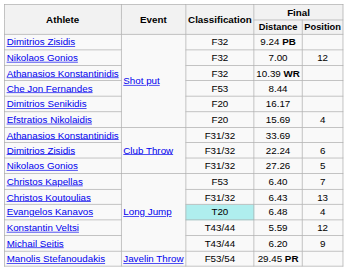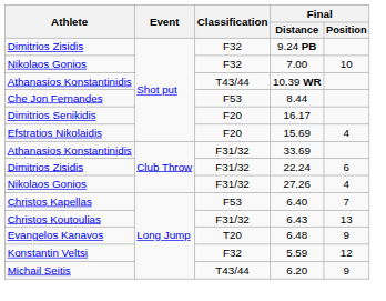 <table class=wikitable style="font-size:90%">
 <tr>
 <th rowspan="2">Athlete</th>
 <th rowspan="2">Event</th>
 <th rowspan="2">Classification</th>
 <th colspan="2">Final</th>
 </tr>
 <tr style="font-size:95%">
 <th>Distance</th>
 <th>Position</th>
 </tr>
 <tr align=center>
 <td align=left><a href='#'>Dimitrios Zisidis</a></td>
 <td align=left rowspan=6><a href='#'>Shot put</a></td>
 <td>F32</td>
 <td>9.24 <strong>PB</strong></td>
 <td></td>
 </tr>
 <tr align=center>
 <td align=left><a href='#'>Nikolaos Gonios</a></td>
 <td>F32</td>
 <td>7.00</td>
-<td>12</td>
+<td>10</td>
 </tr>
 <tr align=center>
 <td align=left><a href='#'>Athanasios Konstantinidis</a></td>
-<td>F32</td>
+<td>T43/44</td>
 <td>10.39 <strong>WR</strong></td>
 <td></td>
 </tr>
 <tr align=center>
 <td align=left><a href='#'>Che Jon Fernandes</a></td>
 <td>F53</td>
 <td>8.44</td>
 <td></td>
 </tr>
 <tr align=center>
 <td align=left><a href='#'>Dimitrios Senikidis</a></td>
 <td>F20</td>
 <td>16.17</td>
 <td></td>
 </tr>
 <tr align=center>
 <td align=left><a href='#'>Efstratios Nikolaidis</a></td>
 <td>F20</td>
 <td>15.69</td>
 <td>4</td>
 </tr>
 <tr align=center>
 <td align=left><a href='#'>Athanasios Konstantinidis</a></td>
 <td align=left rowspan=3><a href='#'>Club Throw</a></td>
 <td>F31/32</td>
 <td>33.69</td>
 <td></td>
 </tr>
 <tr align=center>
 <td align=left><a href='#'>Dimitrios Zisidis</a></td>
 <td>F31/32</td>
 <td>22.24</td>
 <td>6</td>
 </tr>
 <tr align=center>
 <td align=left><a href='#'>Nikolaos Gonios</a></td>
 <td>F31/32</td>
 <td>27.26</td>
-<td>5</td>
+<td>4</td>
 </tr>
 <tr align=center>
 <td align=left><a href='#'>Christos Kapellas</a></td>
 <td align=left rowspan=5><a href='#'>Long Jump</a></td>
 <td>F53</td>
 <td>6.40</td>
 <td>7</td>
 </tr>
 <tr align=center>
 <td align=left><a href='#'>Christos Koutoulias</a></td>
 <td>F31/32</td>
 <td>6.43</td>
 <td>13</td>
 </tr>
 <tr align=center>
 <td align=left><a href='#'>Evangelos Kanavos</a></td>
-<td style="background: paleturquoise;">T20</td>
+<td>T20</td>
 <td>6.48</td>
-<td>4</td>
+<td>9</td>
 </tr>
 <tr align=center>
 <td align=left><a href='#'>Konstantin Veltsi</a></td>
-<td>T43/44</td>
+<td>F32</td>
 <td>5.59</td>
 <td>12</td>
 </tr>
 <tr align=center>
 <td align=left><a href='#'>Michail Seitis</a></td>
 <td>T43/44</td>
 <td>6.20</td>
 <td>9</td>
 </tr>
-<tr align=center>
-<td align=left><a href='#'>Manolis Stefanoudakis</a></td>
-<td align=left><a href='#'>Javelin Throw</a></td>
-<td>F53/54</td>
-<td>29.45 <strong>PR</strong></td>
-<td></td>
-</tr>
 </table>
